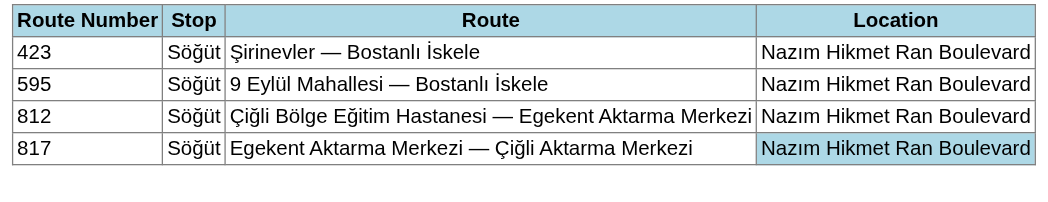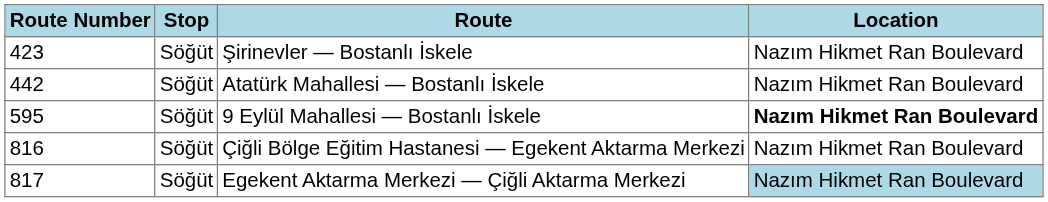 <table class="toccolours" border="1" cellpadding="3" style="margin: 1em auto; border-collapse:collapse">
 <tr style="background:lightblue;">
 <th>Route Number</th>
 <th>Stop</th>
 <th>Route</th>
 <th>Location</th>
 </tr>
 <tr>
 <td>423</td>
 <td>Söğüt</td>
 <td>Şirinevler — Bostanlı İskele</td>
 <td>Nazım Hikmet Ran Boulevard</td>
 </tr>
 <tr>
+<td>442</td>
+<td>Söğüt</td>
+<td>Atatürk Mahallesi — Bostanlı İskele</td>
+<td>Nazım Hikmet Ran Boulevard</td>
+</tr>
+<tr>
 <td>595</td>
 <td>Söğüt</td>
 <td>9 Eylül Mahallesi — Bostanlı İskele</td>
-<td>Nazım Hikmet Ran Boulevard</td>
+<td><strong>Nazım Hikmet Ran Boulevard</strong></td>
 </tr>
 <tr>
-<td>812</td>
+<td>816</td>
 <td>Söğüt</td>
 <td>Çiğli Bölge Eğitim Hastanesi — Egekent Aktarma Merkezi</td>
 <td>Nazım Hikmet Ran Boulevard</td>
 </tr>
 <tr>
 <td>817</td>
 <td>Söğüt</td>
 <td>Egekent Aktarma Merkezi — Çiğli Aktarma Merkezi</td>
 <td style="background: lightblue;">Nazım Hikmet Ran Boulevard</td>
 </tr>
 </table>
